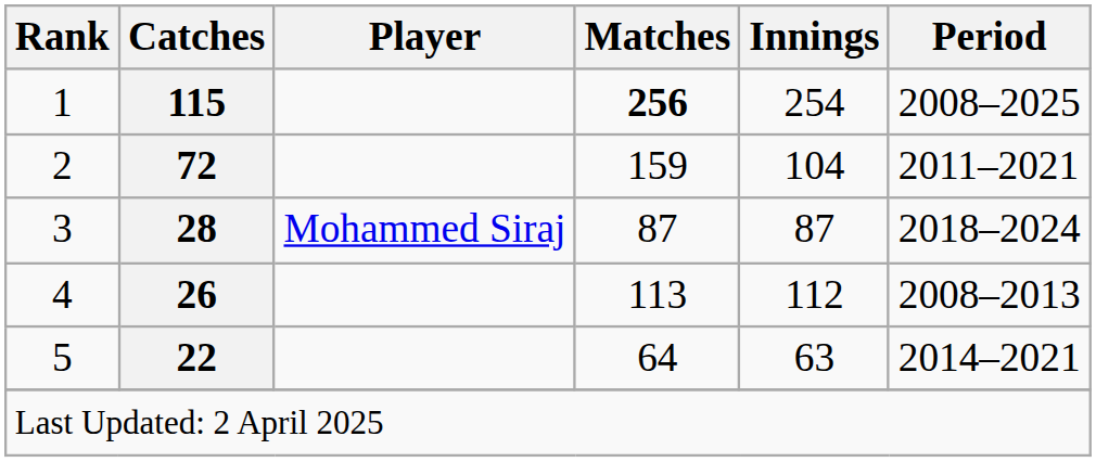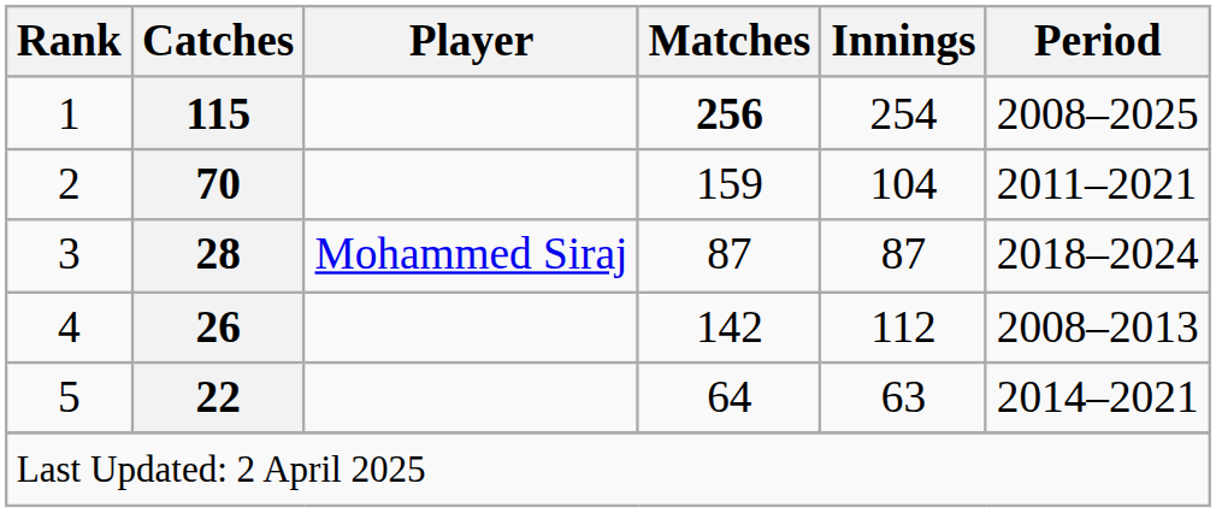 <table class="wikitable">
 <tr>
 <th>Rank</th>
 <th>Catches</th>
 <th>Player</th>
 <th>Matches</th>
 <th>Innings</th>
 <th>Period</th>
 </tr>
 <tr>
 <td align=center>1</td>
 <th scope=row style=text-align:center;>115</th>
 <td></td>
 <td align=center><strong>256</strong></td>
 <td align="center">254</td>
 <td>2008–2025</td>
 </tr>
 <tr>
 <td align=center>2</td>
-<th scope=row style=text-align:center;>72</th>
+<th scope=row style=text-align:center;>70</th>
 <td></td>
 <td align=center>159</td>
 <td align=center>104</td>
 <td>2011–2021</td>
 </tr>
 <tr>
 <td align="center">3</td>
 <th scope="row" style="text-align:center;">28</th>
 <td><a href='#'>Mohammed Siraj</a></td>
 <td align="center">87</td>
 <td align="center">87</td>
 <td>2018–2024</td>
 </tr>
 <tr>
 <td align="center">4</td>
 <th scope="row" style="text-align:center;">26</th>
 <td></td>
-<td align="center">113</td>
+<td align="center">142</td>
 <td align="center">112</td>
 <td>2008–2013</td>
 </tr>
 <tr>
 <td align=center>5</td>
 <th scope=row style=text-align:center;>22</th>
 <td></td>
 <td align=center>64</td>
 <td align=center>63</td>
 <td>2014–2021</td>
 </tr>
 <tr>
 </tr>
 <tr class=sortbottom>
 <td colspan=6><small>Last Updated: 2 April 2025</small></td>
 </tr>
 </table>
